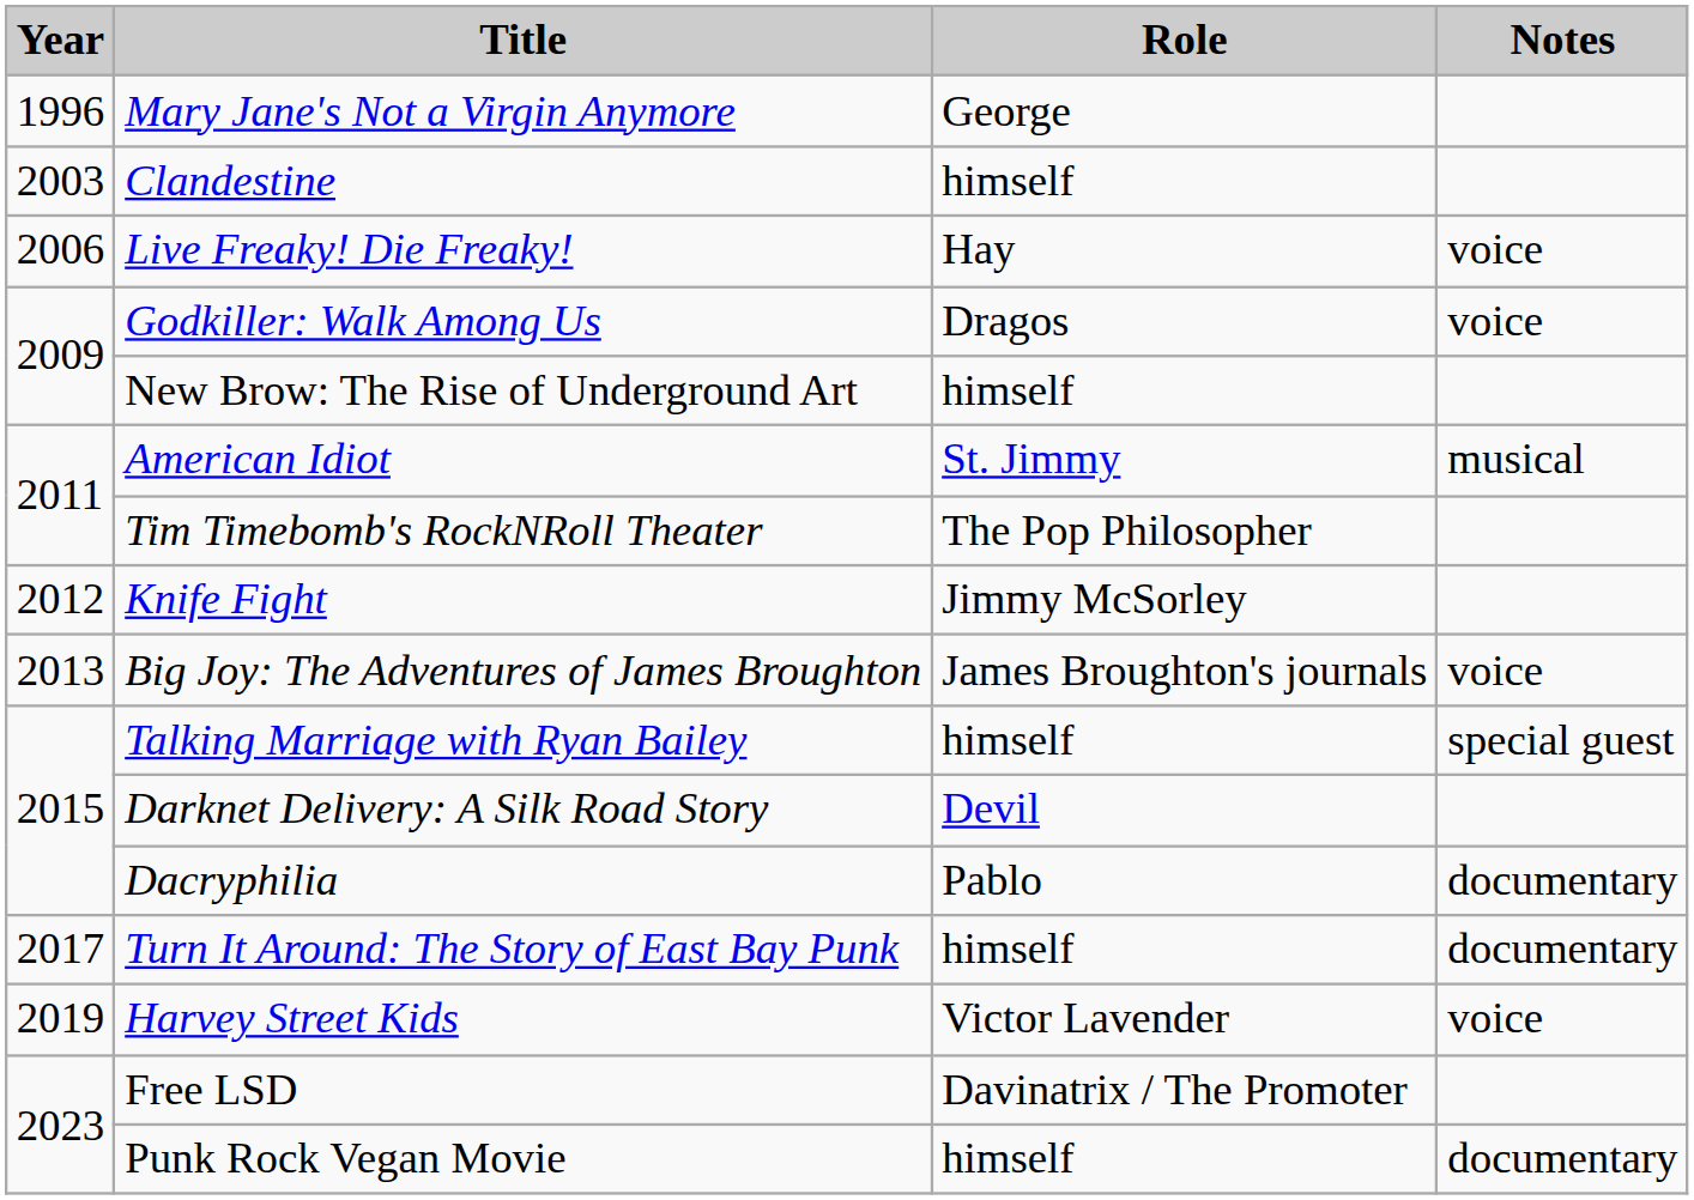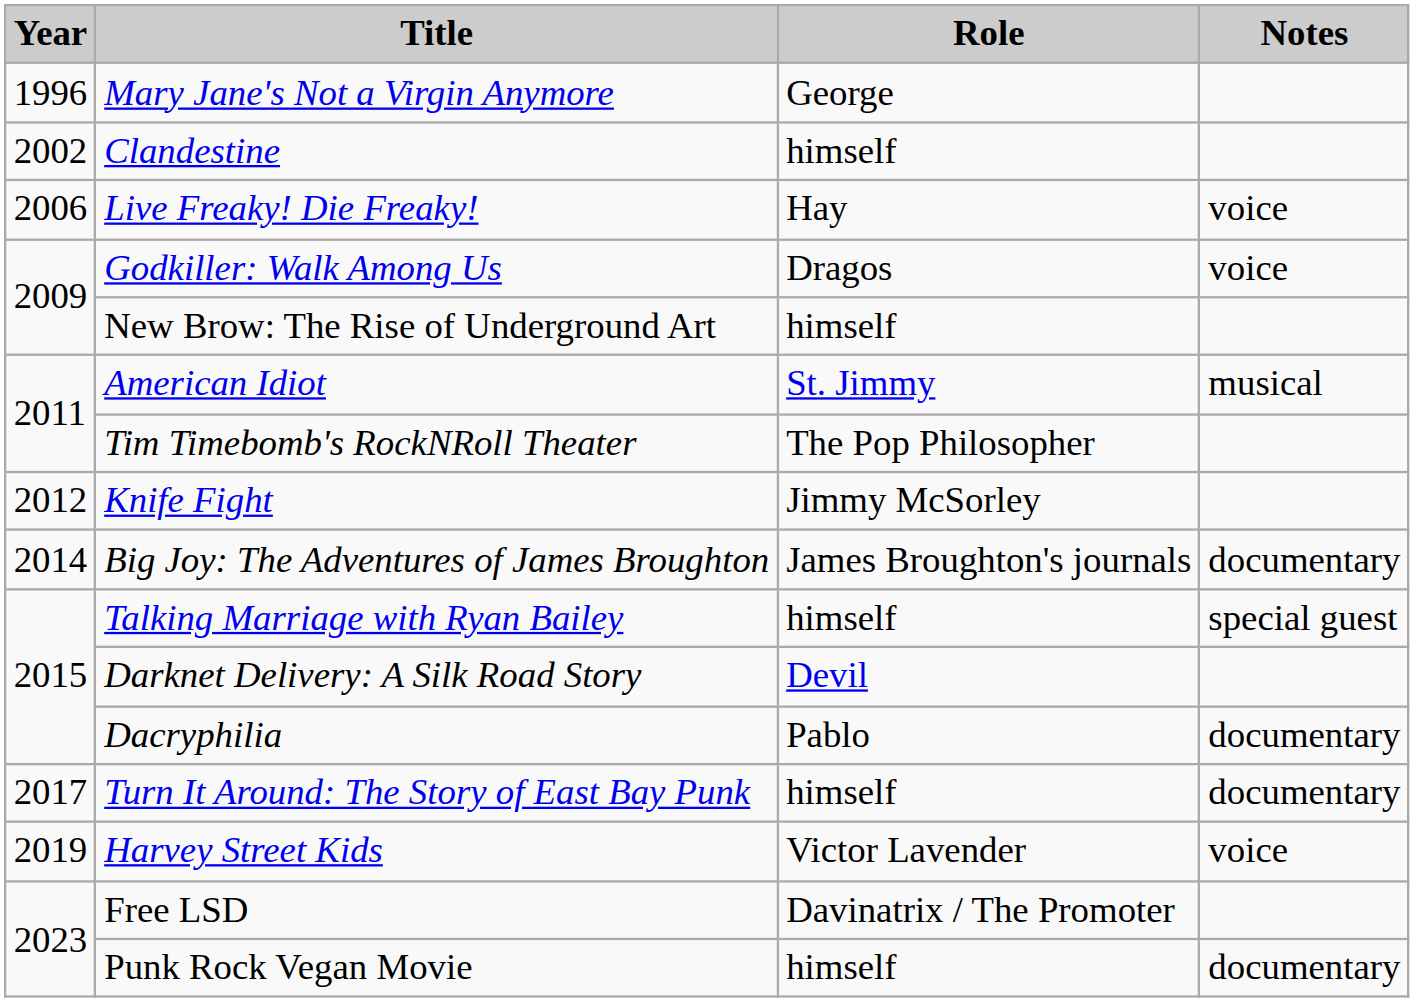 <table class="wikitable">
 <tr>
 <th style="background:#ccc;">Year</th>
 <th style="background:#ccc;">Title</th>
 <th style="background:#ccc;">Role</th>
 <th style="background:#ccc;">Notes</th>
 </tr>
 <tr>
 <td>1996</td>
 <td><em><a href='#'>Mary Jane's Not a Virgin Anymore</a></em></td>
 <td>George</td>
 <td></td>
 </tr>
 <tr>
-<td>2003</td>
+<td>2002</td>
 <td><em><a href='#'>Clandestine</a></em></td>
 <td>himself</td>
 <td></td>
 </tr>
 <tr>
 <td>2006</td>
 <td><em><a href='#'>Live Freaky! Die Freaky!</a></em></td>
 <td>Hay</td>
 <td>voice</td>
 </tr>
 <tr>
 <td rowspan=2>2009</td>
 <td><em><a href='#'>Godkiller: Walk Among Us</a></em></td>
 <td>Dragos</td>
 <td>voice</td>
 </tr>
 <tr>
 <td>New Brow: The Rise of Underground Art</td>
 <td>himself</td>
 <td></td>
 </tr>
 <tr>
 <td rowspan=2>2011</td>
 <td><a href='#'><em>American Idiot</em></a></td>
 <td><a href='#'>St. Jimmy</a></td>
 <td>musical</td>
 </tr>
 <tr>
 <td><em>Tim Timebomb's RockNRoll Theater</em></td>
 <td>The Pop Philosopher</td>
 <td></td>
 </tr>
 <tr>
 <td>2012</td>
 <td><em><a href='#'>Knife Fight</a></em></td>
 <td>Jimmy McSorley</td>
 <td></td>
 </tr>
 <tr>
-<td>2013</td>
+<td>2014</td>
 <td><em>Big Joy: The Adventures of James Broughton</em></td>
 <td>James Broughton's journals</td>
-<td>voice</td>
+<td>documentary</td>
 </tr>
 <tr>
 <td rowspan=3>2015</td>
 <td><em><a href='#'>Talking Marriage with Ryan Bailey</a></em></td>
 <td>himself</td>
 <td>special guest</td>
 </tr>
 <tr>
 <td><em>Darknet Delivery: A Silk Road Story</em></td>
 <td><a href='#'>Devil</a></td>
 <td></td>
 </tr>
 <tr>
 <td><em>Dacryphilia</em></td>
 <td>Pablo</td>
 <td>documentary</td>
 </tr>
 <tr>
 <td>2017</td>
 <td><em><a href='#'>Turn It Around: The Story of East Bay Punk</a></em></td>
 <td>himself</td>
 <td>documentary</td>
 </tr>
 <tr>
 <td>2019</td>
 <td><em><a href='#'>Harvey Street Kids</a></em></td>
 <td>Victor Lavender</td>
 <td>voice</td>
 </tr>
 <tr>
 <td rowspan="2">2023</td>
 <td>Free LSD</td>
 <td>Davinatrix / The Promoter</td>
 <td></td>
 </tr>
 <tr>
 <td>Punk Rock Vegan Movie</td>
 <td>himself</td>
 <td>documentary</td>
 </tr>
 </table>
